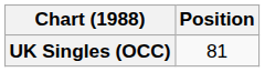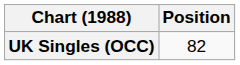 <table class="wikitable plainrowheaders" style="text-align:center">
 <tr>
 <th>Chart (1988)</th>
 <th>Position</th>
 </tr>
 <tr>
 <th scope="row">UK Singles (OCC)</th>
-<td>81</td>
+<td>82</td>
 </tr>
 </table>
